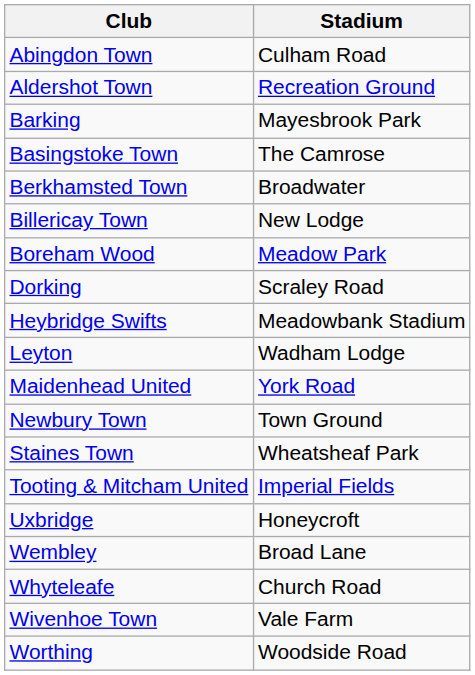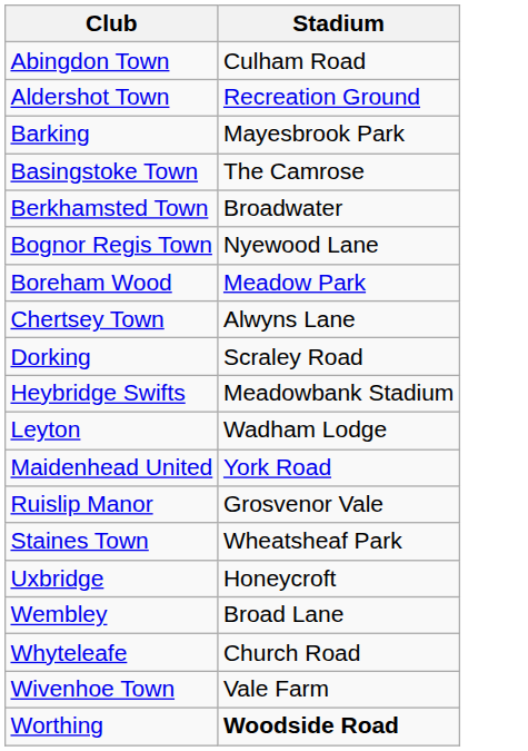 <table class="wikitable sortable">
 <tr>
 <th>Club</th>
 <th>Stadium</th>
 </tr>
 <tr>
 <td><a href='#'>Abingdon Town</a></td>
 <td>Culham Road</td>
 </tr>
 <tr>
 <td><a href='#'>Aldershot Town</a></td>
 <td><a href='#'>Recreation Ground</a></td>
 </tr>
 <tr>
 <td><a href='#'>Barking</a></td>
 <td>Mayesbrook Park</td>
 </tr>
 <tr>
 <td><a href='#'>Basingstoke Town</a></td>
 <td>The Camrose</td>
 </tr>
 <tr>
 <td><a href='#'>Berkhamsted Town</a></td>
 <td>Broadwater</td>
 </tr>
 <tr>
-<td><a href='#'>Billericay Town</a></td>
-<td>New Lodge</td>
+<td><a href='#'>Bognor Regis Town</a></td>
+<td>Nyewood Lane</td>
 </tr>
 <tr>
 <td><a href='#'>Boreham Wood</a></td>
 <td><a href='#'>Meadow Park</a></td>
+</tr>
+<tr>
+<td><a href='#'>Chertsey Town</a></td>
+<td>Alwyns Lane</td>
 </tr>
 <tr>
 <td><a href='#'>Dorking</a></td>
 <td>Scraley Road</td>
 </tr>
 <tr>
 <td><a href='#'>Heybridge Swifts</a></td>
 <td>Meadowbank Stadium</td>
 </tr>
 <tr>
 <td><a href='#'>Leyton</a></td>
 <td>Wadham Lodge</td>
 </tr>
 <tr>
 <td><a href='#'>Maidenhead United</a></td>
 <td><a href='#'>York Road</a></td>
 </tr>
 <tr>
-<td><a href='#'>Newbury Town</a></td>
-<td>Town Ground</td>
+<td><a href='#'>Ruislip Manor</a></td>
+<td>Grosvenor Vale</td>
 </tr>
 <tr>
 <td><a href='#'>Staines Town</a></td>
 <td>Wheatsheaf Park</td>
-</tr>
-<tr>
-<td><a href='#'>Tooting & Mitcham United</a></td>
-<td><a href='#'>Imperial Fields</a></td>
 </tr>
 <tr>
 <td><a href='#'>Uxbridge</a></td>
 <td>Honeycroft</td>
 </tr>
 <tr>
 <td><a href='#'>Wembley</a></td>
 <td>Broad Lane</td>
 </tr>
 <tr>
 <td><a href='#'>Whyteleafe</a></td>
 <td>Church Road</td>
 </tr>
 <tr>
 <td><a href='#'>Wivenhoe Town</a></td>
 <td>Vale Farm</td>
 </tr>
 <tr>
 <td><a href='#'>Worthing</a></td>
-<td>Woodside Road</td>
+<td><strong>Woodside Road</strong></td>
 </tr>
 </table>
